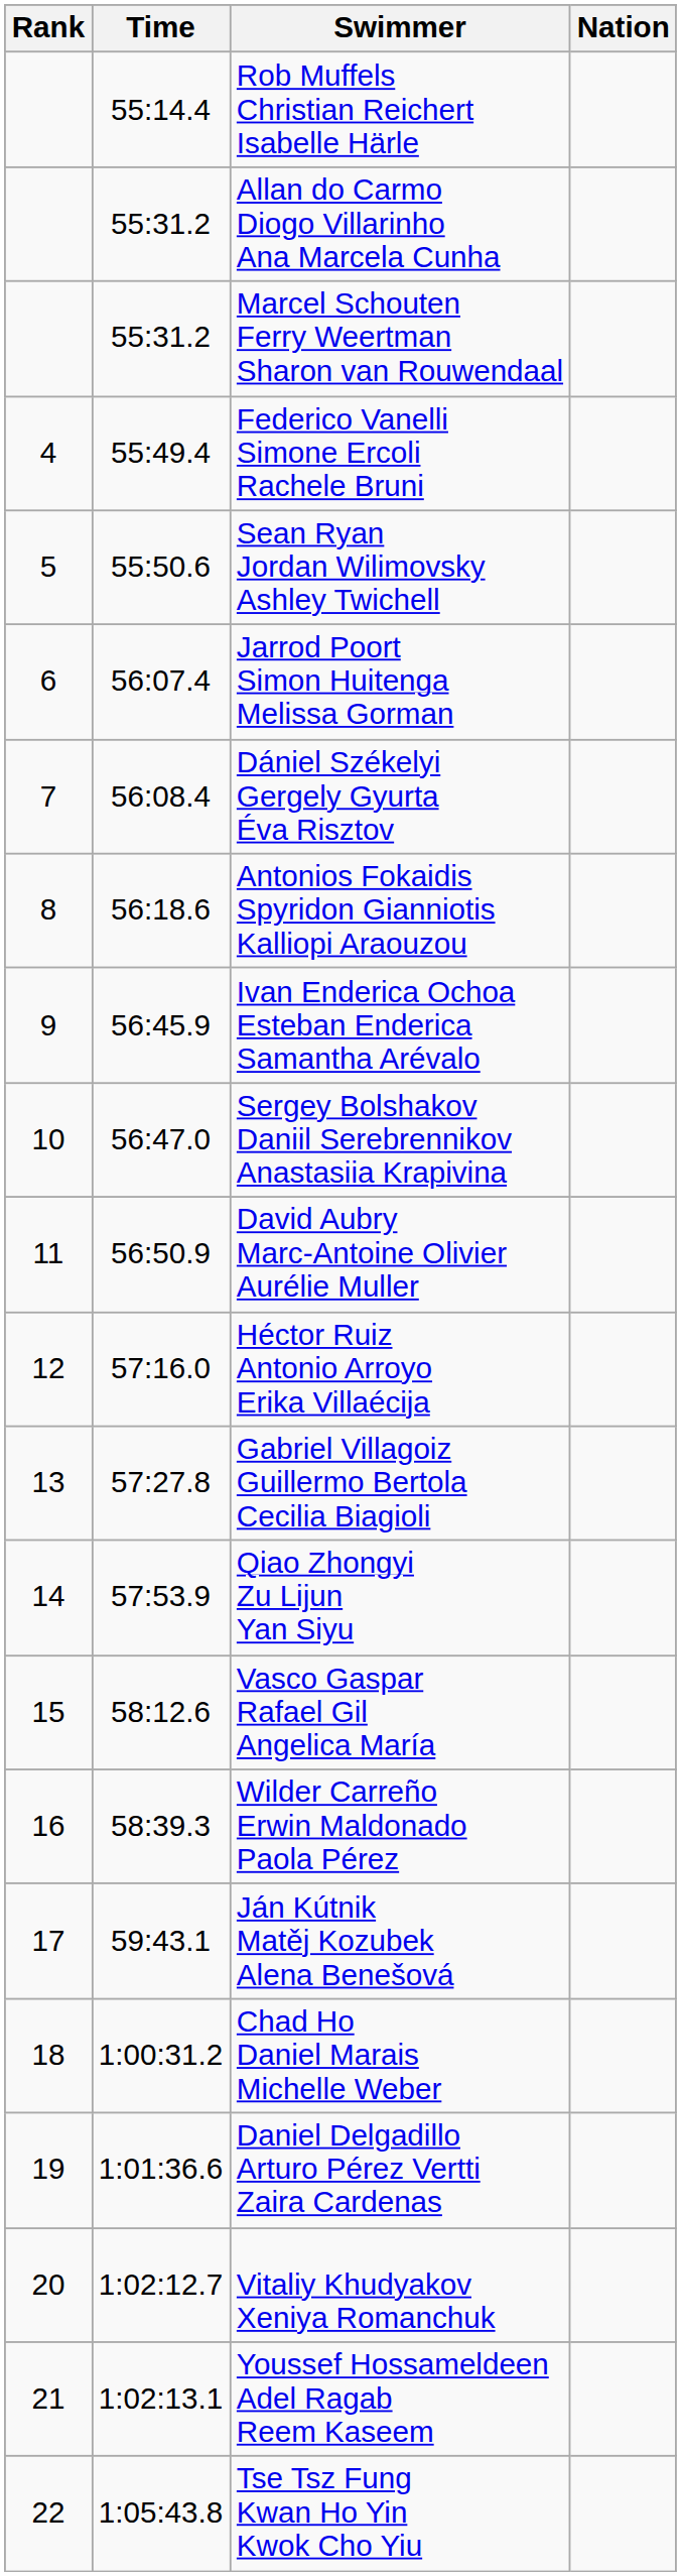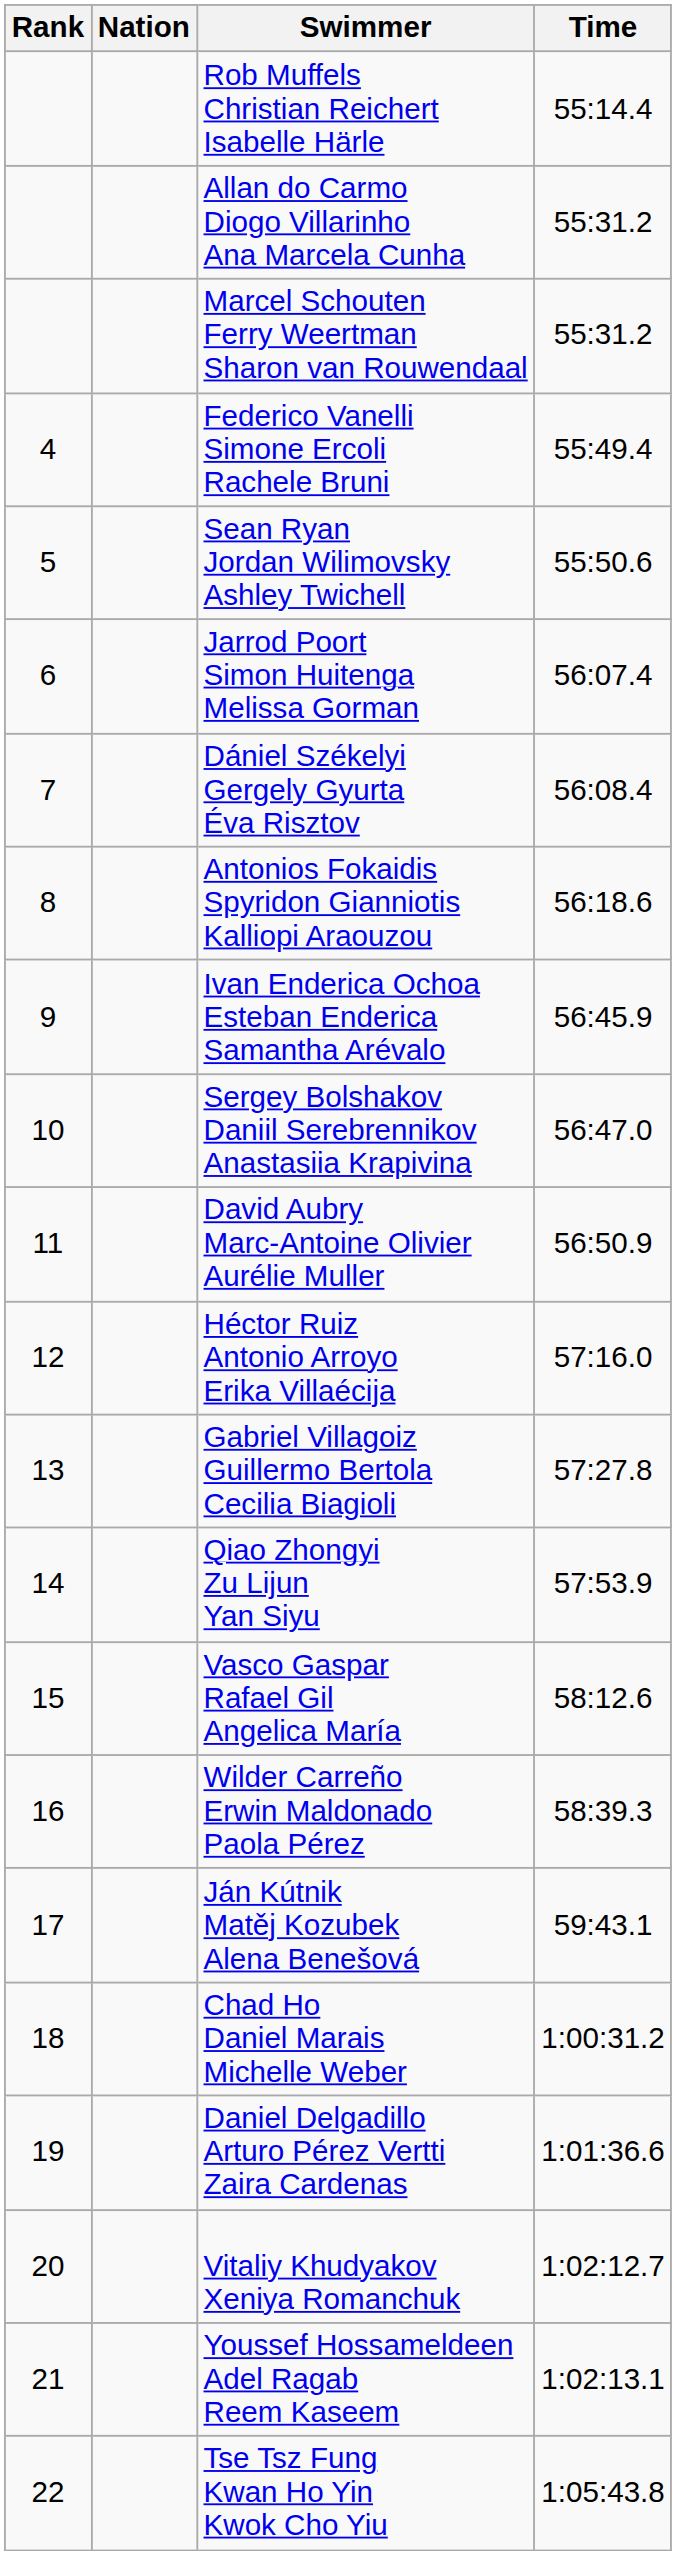 <table class="wikitable sortable" border="1" style="text-align:center">
 <tr>
 <th>Rank</th>
+<th>Nation</th>
+<th>Swimmer</th>
 <th>Time</th>
-<th>Swimmer</th>
-<th>Nation</th>
 </tr>
 <tr>
 <td></td>
+<td align=left></td>
+<td align=left><a href='#'>Rob Muffels</a><br><a href='#'>Christian Reichert</a><br><a href='#'>Isabelle Härle</a></td>
 <td>55:14.4</td>
-<td align=left><a href='#'>Rob Muffels</a><br><a href='#'>Christian Reichert</a><br><a href='#'>Isabelle Härle</a></td>
-<td align=left></td>
 </tr>
 <tr>
 <td></td>
+<td align=left></td>
+<td align=left><a href='#'>Allan do Carmo</a><br><a href='#'>Diogo Villarinho</a><br><a href='#'>Ana Marcela Cunha</a></td>
 <td>55:31.2</td>
-<td align=left><a href='#'>Allan do Carmo</a><br><a href='#'>Diogo Villarinho</a><br><a href='#'>Ana Marcela Cunha</a></td>
-<td align=left></td>
 </tr>
 <tr>
 <td></td>
+<td align=left></td>
+<td align=left><a href='#'>Marcel Schouten</a><br><a href='#'>Ferry Weertman</a><br><a href='#'>Sharon van Rouwendaal</a></td>
 <td>55:31.2</td>
-<td align=left><a href='#'>Marcel Schouten</a><br><a href='#'>Ferry Weertman</a><br><a href='#'>Sharon van Rouwendaal</a></td>
-<td align=left></td>
 </tr>
 <tr>
 <td>4</td>
+<td align=left></td>
+<td align=left><a href='#'>Federico Vanelli</a><br><a href='#'>Simone Ercoli</a><br><a href='#'>Rachele Bruni</a></td>
 <td>55:49.4</td>
-<td align=left><a href='#'>Federico Vanelli</a><br><a href='#'>Simone Ercoli</a><br><a href='#'>Rachele Bruni</a></td>
-<td align=left></td>
 </tr>
 <tr>
 <td>5</td>
+<td align=left></td>
+<td align=left><a href='#'>Sean Ryan</a><br><a href='#'>Jordan Wilimovsky</a><br><a href='#'>Ashley Twichell</a></td>
 <td>55:50.6</td>
-<td align=left><a href='#'>Sean Ryan</a><br><a href='#'>Jordan Wilimovsky</a><br><a href='#'>Ashley Twichell</a></td>
-<td align=left></td>
 </tr>
 <tr>
 <td>6</td>
+<td align=left></td>
+<td align=left><a href='#'>Jarrod Poort</a><br><a href='#'>Simon Huitenga</a><br><a href='#'>Melissa Gorman</a></td>
 <td>56:07.4</td>
-<td align=left><a href='#'>Jarrod Poort</a><br><a href='#'>Simon Huitenga</a><br><a href='#'>Melissa Gorman</a></td>
-<td align=left></td>
 </tr>
 <tr>
 <td>7</td>
+<td align=left></td>
+<td align=left><a href='#'>Dániel Székelyi</a><br><a href='#'>Gergely Gyurta</a><br><a href='#'>Éva Risztov</a></td>
 <td>56:08.4</td>
-<td align=left><a href='#'>Dániel Székelyi</a><br><a href='#'>Gergely Gyurta</a><br><a href='#'>Éva Risztov</a></td>
-<td align=left></td>
 </tr>
 <tr>
 <td>8</td>
+<td align=left></td>
+<td align=left><a href='#'>Antonios Fokaidis</a><br><a href='#'>Spyridon Gianniotis</a><br><a href='#'>Kalliopi Araouzou</a></td>
 <td>56:18.6</td>
-<td align=left><a href='#'>Antonios Fokaidis</a><br><a href='#'>Spyridon Gianniotis</a><br><a href='#'>Kalliopi Araouzou</a></td>
-<td align=left></td>
 </tr>
 <tr>
 <td>9</td>
+<td align=left></td>
+<td align=left><a href='#'>Ivan Enderica Ochoa</a><br><a href='#'>Esteban Enderica</a><br><a href='#'>Samantha Arévalo</a></td>
 <td>56:45.9</td>
-<td align=left><a href='#'>Ivan Enderica Ochoa</a><br><a href='#'>Esteban Enderica</a><br><a href='#'>Samantha Arévalo</a></td>
-<td align=left></td>
 </tr>
 <tr>
 <td>10</td>
+<td align=left></td>
+<td align=left><a href='#'>Sergey Bolshakov</a><br><a href='#'>Daniil Serebrennikov</a><br><a href='#'>Anastasiia Krapivina</a></td>
 <td>56:47.0</td>
-<td align=left><a href='#'>Sergey Bolshakov</a><br><a href='#'>Daniil Serebrennikov</a><br><a href='#'>Anastasiia Krapivina</a></td>
-<td align=left></td>
 </tr>
 <tr>
 <td>11</td>
+<td align=left></td>
+<td align=left><a href='#'>David Aubry</a><br><a href='#'>Marc-Antoine Olivier</a><br><a href='#'>Aurélie Muller</a></td>
 <td>56:50.9</td>
-<td align=left><a href='#'>David Aubry</a><br><a href='#'>Marc-Antoine Olivier</a><br><a href='#'>Aurélie Muller</a></td>
-<td align=left></td>
 </tr>
 <tr>
 <td>12</td>
+<td align=left></td>
+<td align=left><a href='#'>Héctor Ruiz</a><br><a href='#'>Antonio Arroyo</a><br><a href='#'>Erika Villaécija</a></td>
 <td>57:16.0</td>
-<td align=left><a href='#'>Héctor Ruiz</a><br><a href='#'>Antonio Arroyo</a><br><a href='#'>Erika Villaécija</a></td>
-<td align=left></td>
 </tr>
 <tr>
 <td>13</td>
+<td align=left></td>
+<td align=left><a href='#'>Gabriel Villagoiz</a><br><a href='#'>Guillermo Bertola</a><br><a href='#'>Cecilia Biagioli</a></td>
 <td>57:27.8</td>
-<td align=left><a href='#'>Gabriel Villagoiz</a><br><a href='#'>Guillermo Bertola</a><br><a href='#'>Cecilia Biagioli</a></td>
-<td align=left></td>
 </tr>
 <tr>
 <td>14</td>
+<td align=left></td>
+<td align=left><a href='#'>Qiao Zhongyi</a><br><a href='#'>Zu Lijun</a><br><a href='#'>Yan Siyu</a></td>
 <td>57:53.9</td>
-<td align=left><a href='#'>Qiao Zhongyi</a><br><a href='#'>Zu Lijun</a><br><a href='#'>Yan Siyu</a></td>
-<td align=left></td>
 </tr>
 <tr>
 <td>15</td>
+<td align=left></td>
+<td align=left><a href='#'>Vasco Gaspar</a><br><a href='#'>Rafael Gil</a><br><a href='#'>Angelica María</a></td>
 <td>58:12.6</td>
-<td align=left><a href='#'>Vasco Gaspar</a><br><a href='#'>Rafael Gil</a><br><a href='#'>Angelica María</a></td>
-<td align=left></td>
 </tr>
 <tr>
 <td>16</td>
+<td align=left></td>
+<td align=left><a href='#'>Wilder Carreño</a><br><a href='#'>Erwin Maldonado</a><br><a href='#'>Paola Pérez</a></td>
 <td>58:39.3</td>
-<td align=left><a href='#'>Wilder Carreño</a><br><a href='#'>Erwin Maldonado</a><br><a href='#'>Paola Pérez</a></td>
-<td align=left></td>
 </tr>
 <tr>
 <td>17</td>
+<td align=left></td>
+<td align=left><a href='#'>Ján Kútnik</a><br><a href='#'>Matěj Kozubek</a><br><a href='#'>Alena Benešová</a></td>
 <td>59:43.1</td>
-<td align=left><a href='#'>Ján Kútnik</a><br><a href='#'>Matěj Kozubek</a><br><a href='#'>Alena Benešová</a></td>
-<td align=left></td>
 </tr>
 <tr>
 <td>18</td>
+<td align=left></td>
+<td align=left><a href='#'>Chad Ho</a><br><a href='#'>Daniel Marais</a><br><a href='#'>Michelle Weber</a></td>
 <td>1:00:31.2</td>
-<td align=left><a href='#'>Chad Ho</a><br><a href='#'>Daniel Marais</a><br><a href='#'>Michelle Weber</a></td>
-<td align=left></td>
 </tr>
 <tr>
 <td>19</td>
+<td align=left></td>
+<td align=left><a href='#'>Daniel Delgadillo</a><br><a href='#'>Arturo Pérez Vertti</a><br><a href='#'>Zaira Cardenas</a></td>
 <td>1:01:36.6</td>
-<td align=left><a href='#'>Daniel Delgadillo</a><br><a href='#'>Arturo Pérez Vertti</a><br><a href='#'>Zaira Cardenas</a></td>
-<td align=left></td>
 </tr>
 <tr>
 <td>20</td>
+<td align=left></td>
+<td align=left><br><a href='#'>Vitaliy Khudyakov</a><br><a href='#'>Xeniya Romanchuk</a></td>
 <td>1:02:12.7</td>
-<td align=left><br><a href='#'>Vitaliy Khudyakov</a><br><a href='#'>Xeniya Romanchuk</a></td>
-<td align=left></td>
 </tr>
 <tr>
 <td>21</td>
+<td align=left></td>
+<td align=left><a href='#'>Youssef Hossameldeen</a><br><a href='#'>Adel Ragab</a><br><a href='#'>Reem Kaseem</a></td>
 <td>1:02:13.1</td>
-<td align=left><a href='#'>Youssef Hossameldeen</a><br><a href='#'>Adel Ragab</a><br><a href='#'>Reem Kaseem</a></td>
-<td align=left></td>
 </tr>
 <tr>
 <td>22</td>
+<td align=left></td>
+<td align=left><a href='#'>Tse Tsz Fung</a><br><a href='#'>Kwan Ho Yin</a><br><a href='#'>Kwok Cho Yiu</a></td>
 <td>1:05:43.8</td>
-<td align=left><a href='#'>Tse Tsz Fung</a><br><a href='#'>Kwan Ho Yin</a><br><a href='#'>Kwok Cho Yiu</a></td>
-<td align=left></td>
 </tr>
 </table>
